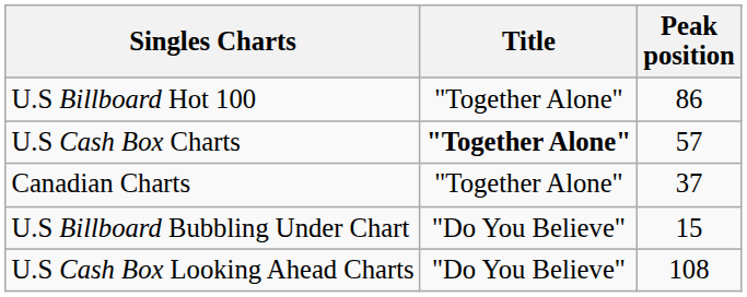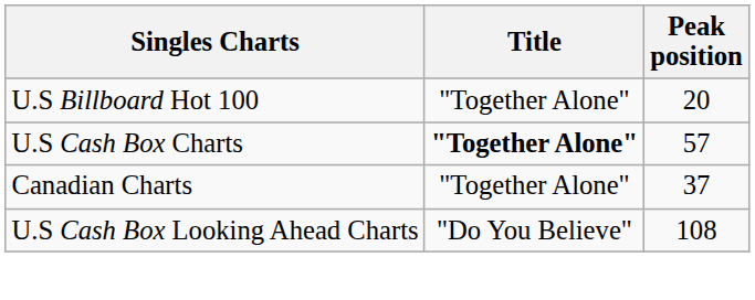 <table class="wikitable sortable">
 <tr>
 <th align="left">Singles Charts</th>
 <th align="left">Title</th>
 <th align="left">Peak<br>position</th>
 </tr>
 <tr>
 <td align="left">U.S <em>Billboard</em> Hot 100</td>
 <td align="center">"Together Alone"</td>
-<td align="center">86</td>
+<td align="center">20</td>
 </tr>
 <tr>
 <td align="left">U.S <em>Cash Box</em> Charts</td>
 <td align="center"><strong>"Together Alone"</strong></td>
 <td align="center">57</td>
 </tr>
 <tr>
 <td align="left">Canadian Charts</td>
 <td align="center">"Together Alone"</td>
 <td align="center">37</td>
 </tr>
 <tr>
-<td align="left">U.S <em>Billboard</em> Bubbling Under Chart</td>
-<td align="center">"Do You Believe"</td>
-<td align="center">15</td>
-</tr>
-<tr>
 <td align="left">U.S <em>Cash Box</em> Looking Ahead Charts </td>
 <td align="center">"Do You Believe"</td>
 <td align="center">108</td>
 </tr>
 </table>
